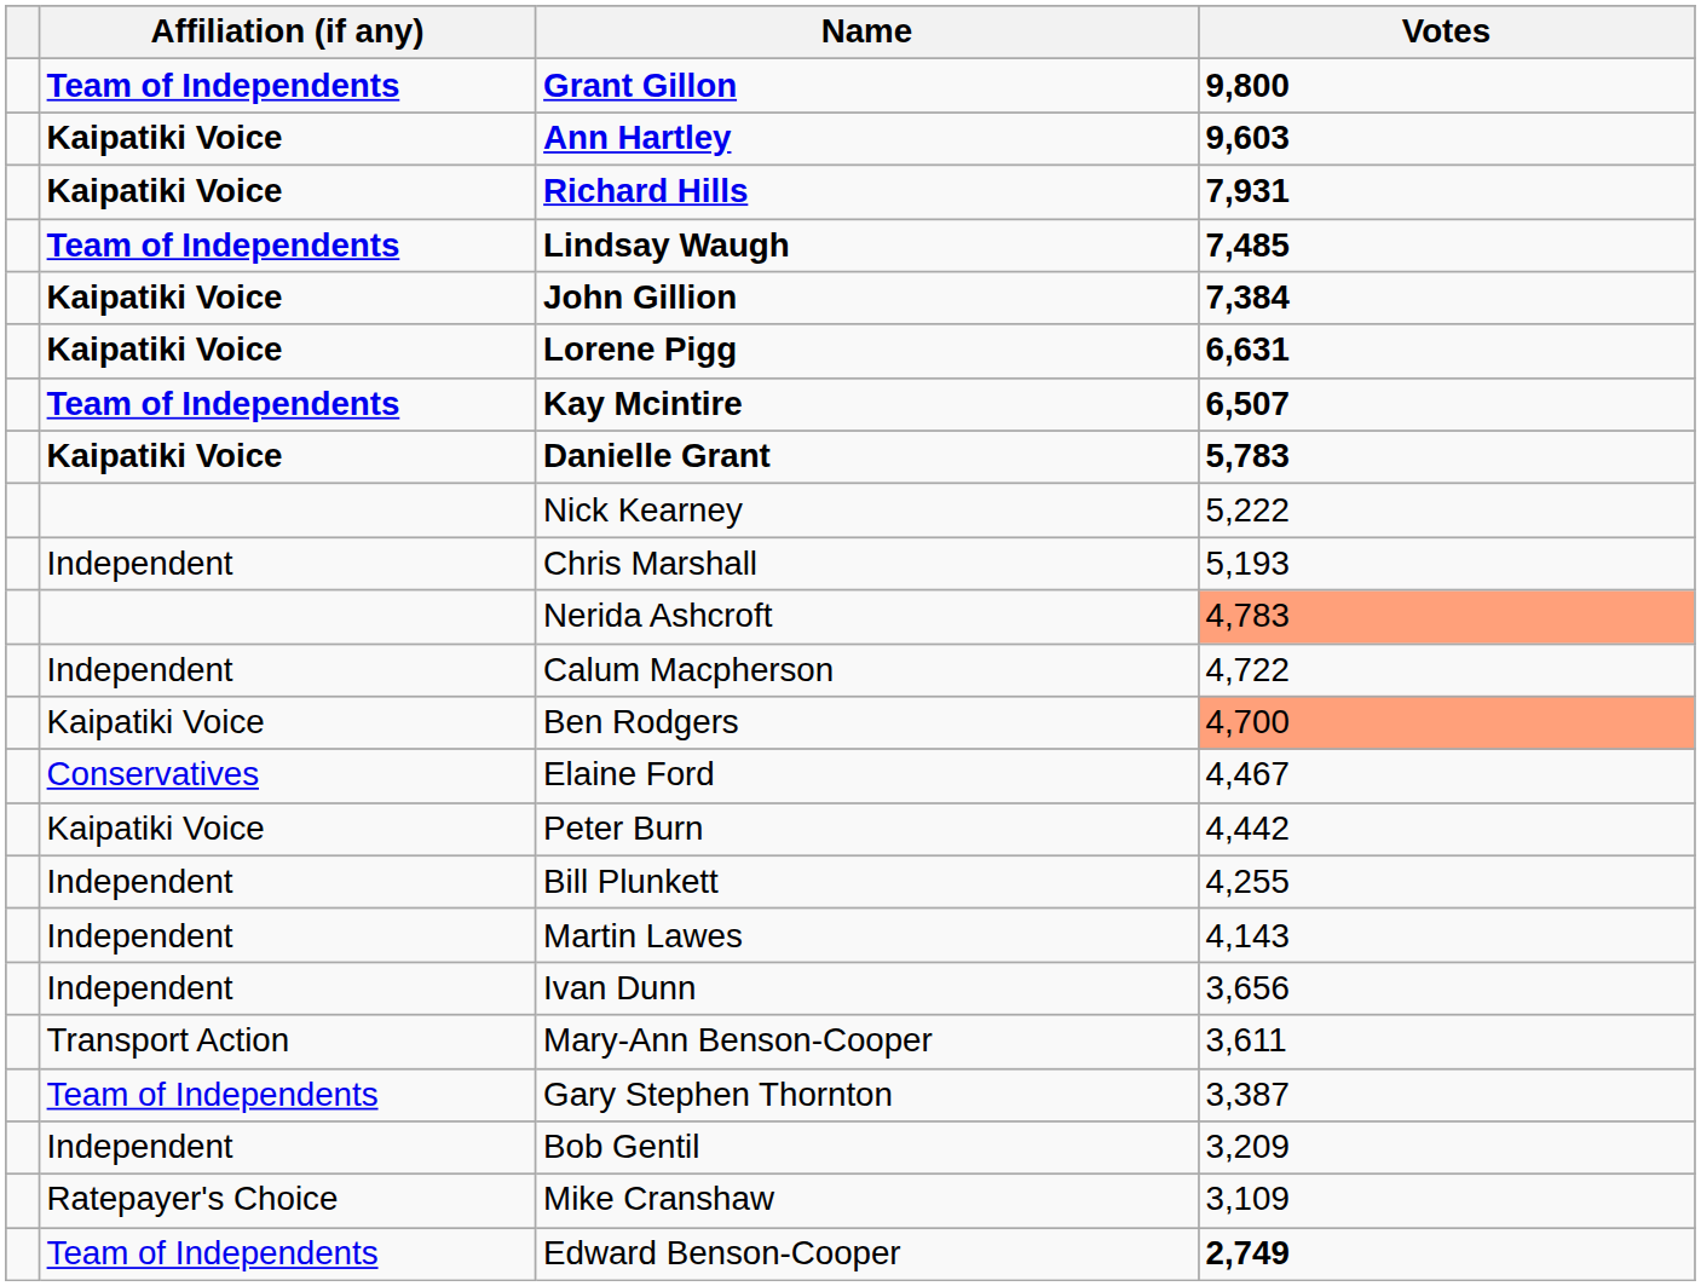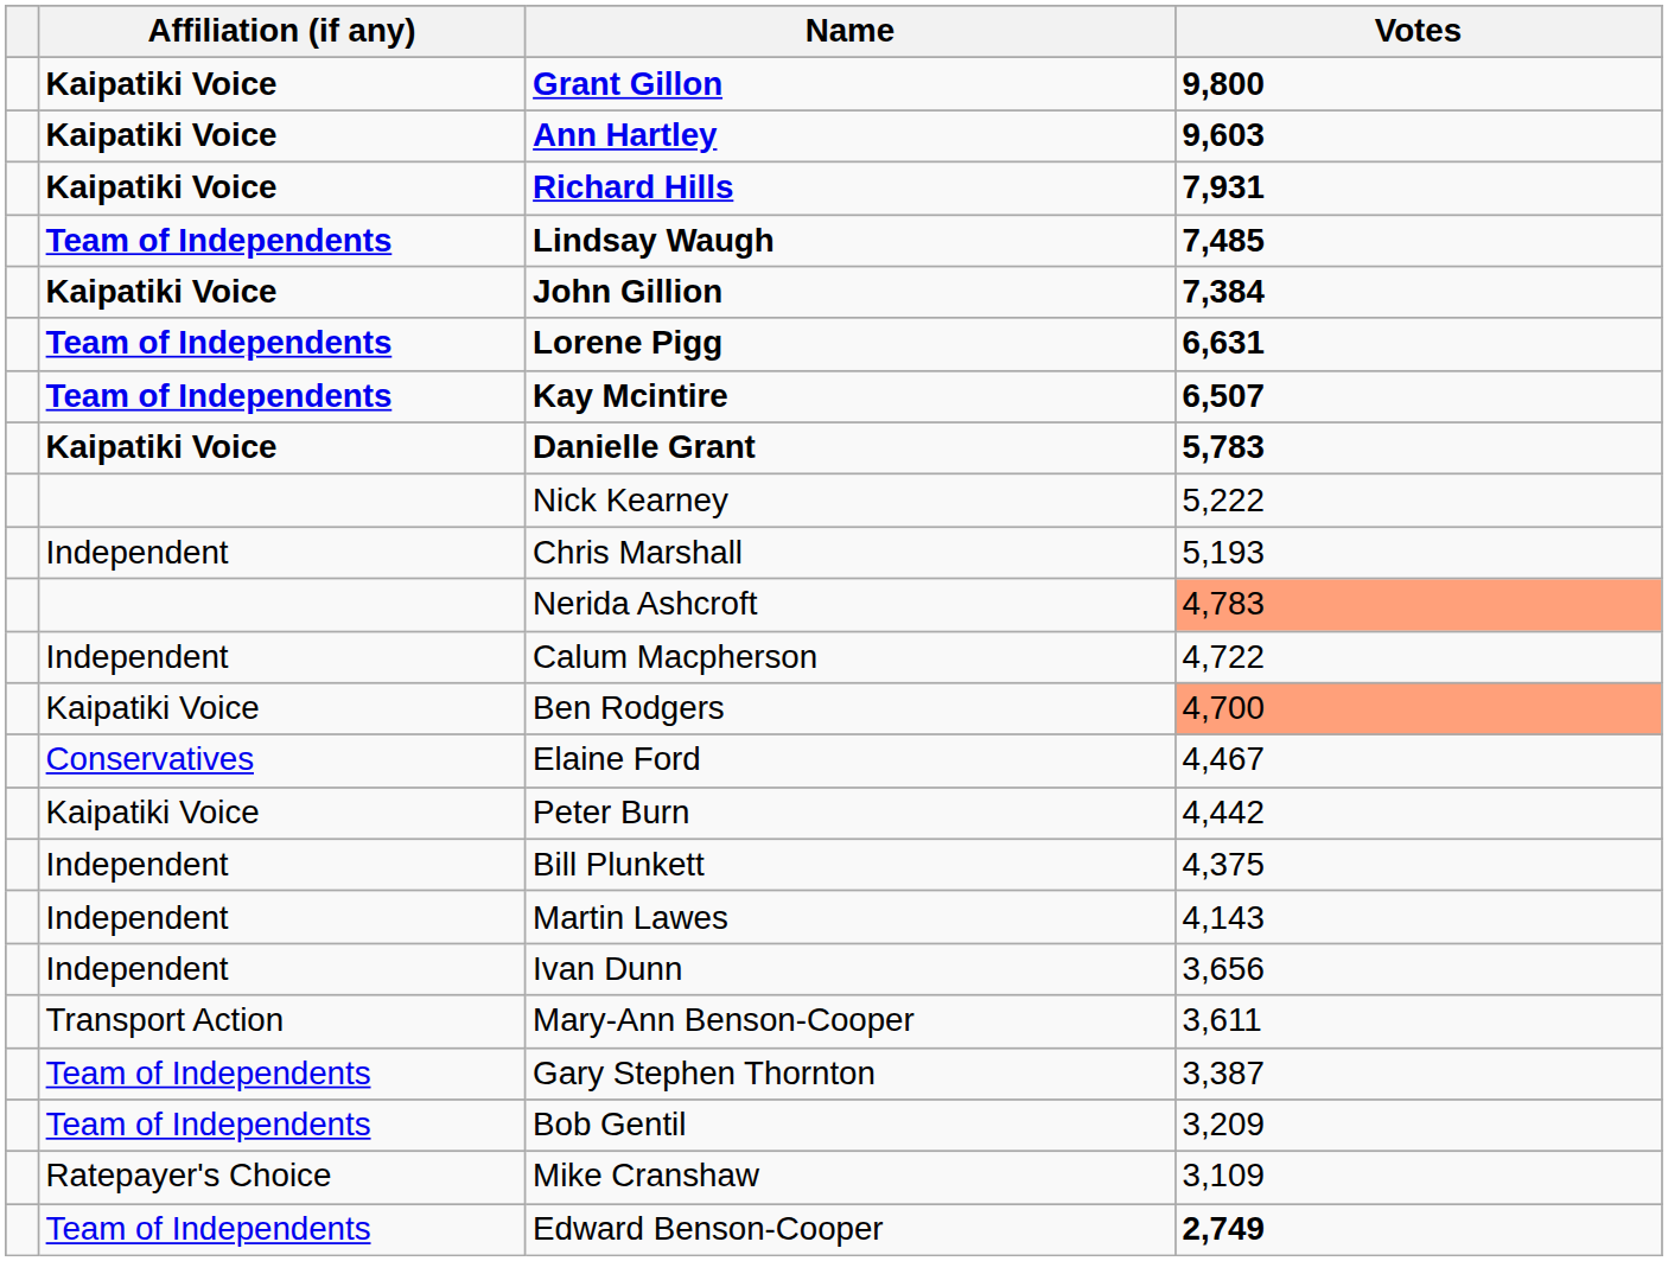 <table class="wikitable" style="width:51%;">
 <tr>
 <th style="width:1%;"></th>
 <th style="width:15%;">Affiliation (if any)</th>
 <th style="width:20%;">Name</th>
 <th style="width:15%;">Votes</th>
 </tr>
 <tr>
 <td bgcolor=></td>
-<td><strong><a href='#'>Team of Independents</a></strong></td>
+<td><strong>Kaipatiki Voice</strong></td>
 <td><strong><a href='#'>Grant Gillon</a></strong></td>
 <td><strong>9,800</strong></td>
 </tr>
 <tr>
 <td bgcolor=></td>
 <td><strong>Kaipatiki Voice</strong></td>
 <td><strong><a href='#'>Ann Hartley</a></strong></td>
 <td><strong>9,603</strong></td>
 </tr>
 <tr>
 <td bgcolor=></td>
 <td><strong>Kaipatiki Voice</strong></td>
 <td><strong><a href='#'>Richard Hills</a></strong></td>
 <td><strong>7,931</strong></td>
 </tr>
 <tr>
 <td bgcolor=></td>
 <td><strong><a href='#'>Team of Independents</a></strong></td>
 <td><strong>Lindsay Waugh</strong></td>
 <td><strong>7,485</strong></td>
 </tr>
 <tr>
 <td bgcolor=></td>
 <td><strong>Kaipatiki Voice</strong></td>
 <td><strong>John Gillion</strong></td>
 <td><strong>7,384</strong></td>
 </tr>
 <tr>
 <td bgcolor=></td>
-<td><strong>Kaipatiki Voice</strong></td>
+<td><strong><a href='#'>Team of Independents</a></strong></td>
 <td><strong>Lorene Pigg</strong></td>
 <td><strong>6,631</strong></td>
 </tr>
 <tr>
 <td bgcolor=></td>
 <td><strong><a href='#'>Team of Independents</a></strong></td>
 <td><strong>Kay Mcintire</strong></td>
 <td><strong>6,507</strong></td>
 </tr>
 <tr>
 <td bgcolor=></td>
 <td><strong>Kaipatiki Voice</strong></td>
 <td><strong>Danielle Grant </strong></td>
 <td><strong>5,783</strong></td>
 </tr>
 <tr>
 <td bgcolor=></td>
 <td></td>
 <td>Nick Kearney</td>
 <td>5,222</td>
 </tr>
 <tr>
 <td bgcolor=></td>
 <td>Independent</td>
 <td>Chris Marshall</td>
 <td>5,193</td>
 </tr>
 <tr>
 <td bgcolor=></td>
 <td></td>
 <td>Nerida Ashcroft</td>
 <td style="background: lightsalmon;">4,783</td>
 </tr>
 <tr>
 <td bgcolor=></td>
 <td>Independent</td>
 <td>Calum Macpherson</td>
 <td>4,722</td>
 </tr>
 <tr>
 <td bgcolor=></td>
 <td>Kaipatiki Voice</td>
 <td>Ben Rodgers</td>
 <td style="background: lightsalmon;">4,700</td>
 </tr>
 <tr>
 <td bgcolor=></td>
 <td><a href='#'>Conservatives</a></td>
 <td>Elaine Ford</td>
 <td>4,467</td>
 </tr>
 <tr>
 <td bgcolor=></td>
 <td>Kaipatiki Voice</td>
 <td>Peter Burn</td>
 <td>4,442</td>
 </tr>
 <tr>
 <td bgcolor=></td>
 <td>Independent</td>
 <td>Bill Plunkett</td>
-<td>4,255</td>
+<td>4,375</td>
 </tr>
 <tr>
 <td bgcolor=></td>
 <td>Independent</td>
 <td>Martin Lawes</td>
 <td>4,143</td>
 </tr>
 <tr>
 <td bgcolor=></td>
 <td>Independent</td>
 <td>Ivan Dunn</td>
 <td>3,656</td>
 </tr>
 <tr>
 <td bgcolor=></td>
 <td>Transport Action</td>
 <td>Mary-Ann Benson-Cooper</td>
 <td>3,611</td>
 </tr>
 <tr>
 <td bgcolor=></td>
 <td><a href='#'>Team of Independents</a></td>
 <td>Gary Stephen Thornton</td>
 <td>3,387</td>
 </tr>
 <tr>
 <td bgcolor=></td>
-<td>Independent</td>
+<td><a href='#'>Team of Independents</a></td>
 <td>Bob Gentil</td>
 <td>3,209</td>
 </tr>
 <tr>
 <td bgcolor=></td>
 <td>Ratepayer's Choice</td>
 <td>Mike Cranshaw</td>
 <td>3,109</td>
 </tr>
 <tr>
 <td bgcolor=></td>
 <td><a href='#'>Team of Independents</a></td>
 <td>Edward Benson-Cooper</td>
 <td><strong>2,749</strong></td>
 </tr>
 </table>
